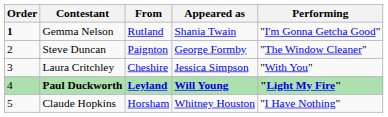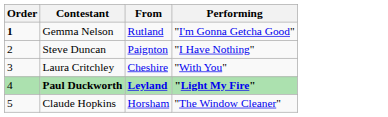 <table class="wikitable">
 <tr>
 <th>Order</th>
 <th>Contestant</th>
 <th>From</th>
-<th>Appeared as</th>
 <th>Performing</th>
 </tr>
 <tr>
 <td><strong>1</strong></td>
 <td>Gemma Nelson</td>
 <td><a href='#'>Rutland</a></td>
-<td><a href='#'>Shania Twain</a></td>
 <td>"<a href='#'>I'm Gonna Getcha Good</a>"</td>
 </tr>
 <tr>
 <td>2</td>
 <td>Steve Duncan</td>
 <td><a href='#'>Paignton</a></td>
-<td><a href='#'>George Formby</a></td>
-<td>"<a href='#'>The Window Cleaner</a>"</td>
+<td>"<a href='#'>I Have Nothing</a>"</td>
 </tr>
 <tr>
 <td>3</td>
 <td>Laura Critchley</td>
 <td><a href='#'>Cheshire</a></td>
-<td><a href='#'>Jessica Simpson</a></td>
 <td>"<a href='#'>With You</a>"</td>
 </tr>
 <tr style="background:#ACE1AF;">
 <td>4</td>
 <td><strong>Paul Duckworth</strong></td>
 <td><strong><a href='#'>Leyland</a></strong></td>
-<td><strong><a href='#'>Will Young</a></strong></td>
 <td><strong>"<a href='#'>Light My Fire</a>"</strong></td>
 </tr>
 <tr>
 <td>5</td>
 <td>Claude Hopkins</td>
 <td><a href='#'>Horsham</a></td>
-<td><a href='#'>Whitney Houston</a></td>
-<td>"<a href='#'>I Have Nothing</a>"</td>
+<td>"<a href='#'>The Window Cleaner</a>"</td>
 </tr>
 </table>
